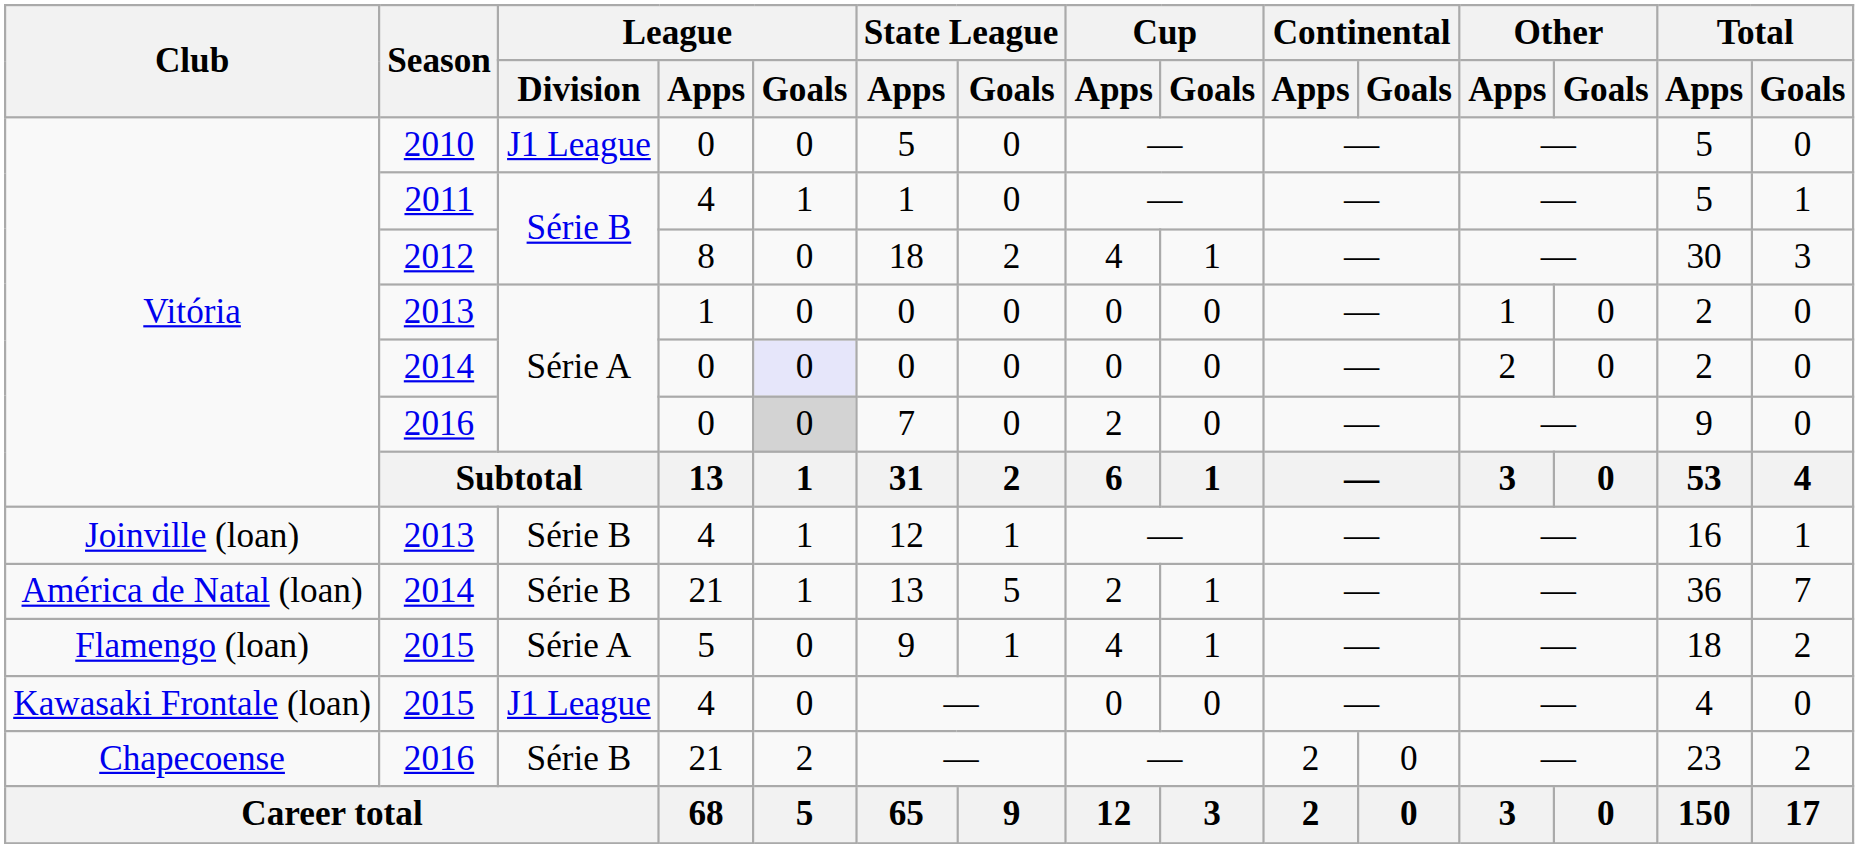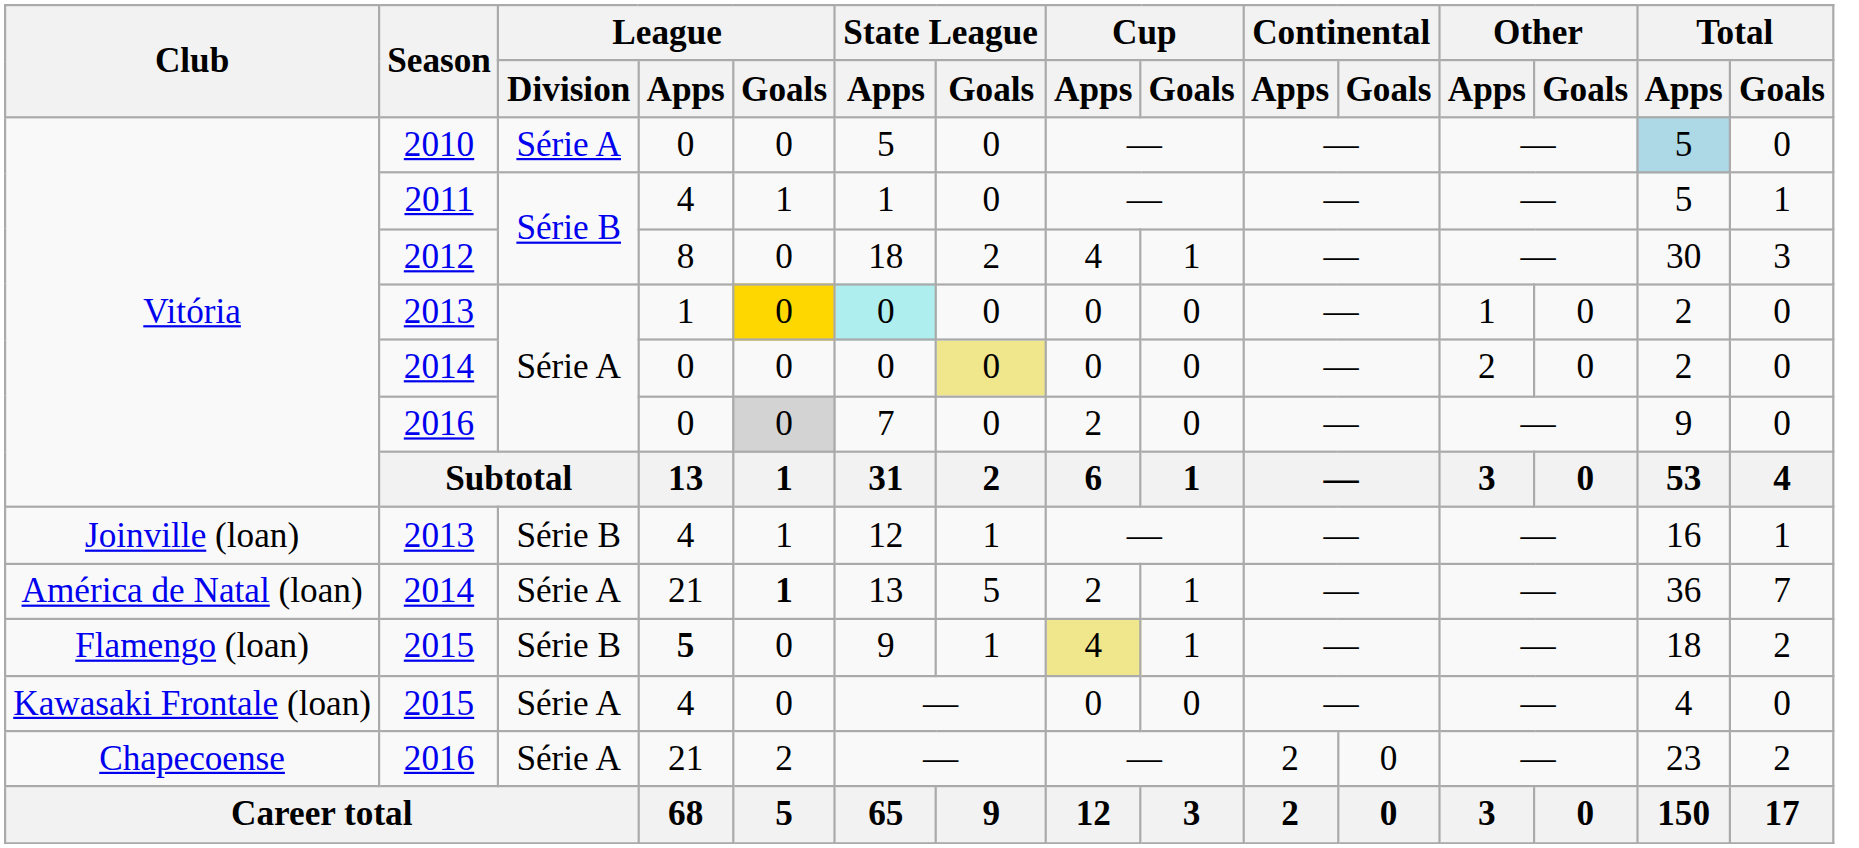 <table class="wikitable" style="text-align: center;">
 <tr>
 <th rowspan="2">Club</th>
 <th rowspan="2">Season</th>
 <th colspan="3">League</th>
 <th colspan="2">State League</th>
 <th colspan="2">Cup</th>
 <th colspan="2">Continental</th>
 <th colspan="2">Other</th>
 <th colspan="2">Total</th>
 </tr>
 <tr>
 <th>Division</th>
 <th>Apps</th>
 <th>Goals</th>
 <th>Apps</th>
 <th>Goals</th>
 <th>Apps</th>
 <th>Goals</th>
 <th>Apps</th>
 <th>Goals</th>
 <th>Apps</th>
 <th>Goals</th>
 <th>Apps</th>
 <th>Goals</th>
 </tr>
 <tr>
 <td rowspan="7" valign="center"><a href='#'>Vitória</a></td>
 <td><a href='#'>2010</a></td>
-<td><a href='#'>J1 League</a></td>
+<td><a href='#'>Série A</a></td>
 <td>0</td>
 <td>0</td>
 <td>5</td>
 <td>0</td>
 <td colspan="2">—</td>
 <td colspan="2">—</td>
 <td colspan="2">—</td>
-<td>5</td>
+<td style="background: lightblue;">5</td>
 <td>0</td>
 </tr>
 <tr>
 <td><a href='#'>2011</a></td>
 <td rowspan="2"><a href='#'>Série B</a></td>
 <td>4</td>
 <td>1</td>
 <td>1</td>
 <td>0</td>
 <td colspan="2">—</td>
 <td colspan="2">—</td>
 <td colspan="2">—</td>
 <td>5</td>
 <td>1</td>
 </tr>
 <tr>
 <td><a href='#'>2012</a></td>
 <td>8</td>
 <td>0</td>
 <td>18</td>
 <td>2</td>
 <td>4</td>
 <td>1</td>
 <td colspan="2">—</td>
 <td colspan="2">—</td>
 <td>30</td>
 <td>3</td>
 </tr>
 <tr>
 <td><a href='#'>2013</a></td>
 <td rowspan="3">Série A</td>
 <td>1</td>
-<td>0</td>
-<td>0</td>
+<td style="background: gold;">0</td>
+<td style="background: paleturquoise;">0</td>
 <td>0</td>
 <td>0</td>
 <td>0</td>
 <td colspan="2">—</td>
 <td>1</td>
 <td>0</td>
 <td>2</td>
 <td>0</td>
 </tr>
 <tr>
 <td><a href='#'>2014</a></td>
 <td>0</td>
-<td style="background: lavender;">0</td>
 <td>0</td>
 <td>0</td>
+<td style="background: khaki;">0</td>
 <td>0</td>
 <td>0</td>
 <td colspan="2">—</td>
 <td>2</td>
 <td>0</td>
 <td>2</td>
 <td>0</td>
 </tr>
 <tr>
 <td><a href='#'>2016</a></td>
 <td>0</td>
 <td style="background: lightgrey;">0</td>
 <td>7</td>
 <td>0</td>
 <td>2</td>
 <td>0</td>
 <td colspan="2">—</td>
 <td colspan="2">—</td>
 <td>9</td>
 <td>0</td>
 </tr>
 <tr>
 <th colspan="2">Subtotal</th>
 <th>13</th>
 <th>1</th>
 <th>31</th>
 <th>2</th>
 <th>6</th>
 <th>1</th>
 <th colspan="2">—</th>
 <th>3</th>
 <th>0</th>
 <th>53</th>
 <th>4</th>
 </tr>
 <tr>
 <td valign="center"><a href='#'>Joinville</a> (loan)</td>
 <td><a href='#'>2013</a></td>
 <td>Série B</td>
 <td>4</td>
 <td>1</td>
 <td>12</td>
 <td>1</td>
 <td colspan="2">—</td>
 <td colspan="2">—</td>
 <td colspan="2">—</td>
 <td>16</td>
 <td>1</td>
 </tr>
 <tr>
 <td valign="center"><a href='#'>América de Natal</a> (loan)</td>
 <td><a href='#'>2014</a></td>
-<td>Série B</td>
+<td>Série A</td>
 <td>21</td>
-<td>1</td>
+<td><strong>1</strong></td>
 <td>13</td>
 <td>5</td>
 <td>2</td>
 <td>1</td>
 <td colspan="2">—</td>
 <td colspan="2">—</td>
 <td>36</td>
 <td>7</td>
 </tr>
 <tr>
 <td valign="center"><a href='#'>Flamengo</a> (loan)</td>
 <td><a href='#'>2015</a></td>
-<td>Série A</td>
-<td>5</td>
+<td>Série B</td>
+<td><strong>5</strong></td>
 <td>0</td>
 <td>9</td>
 <td>1</td>
-<td>4</td>
+<td style="background: khaki;">4</td>
 <td>1</td>
 <td colspan="2">—</td>
 <td colspan="2">—</td>
 <td>18</td>
 <td>2</td>
 </tr>
 <tr>
 <td valign="center"><a href='#'>Kawasaki Frontale</a> (loan)</td>
 <td><a href='#'>2015</a></td>
-<td><a href='#'>J1 League</a></td>
+<td>Série A</td>
 <td>4</td>
 <td>0</td>
 <td colspan="2">—</td>
 <td>0</td>
 <td>0</td>
 <td colspan="2">—</td>
 <td colspan="2">—</td>
 <td>4</td>
 <td>0</td>
 </tr>
 <tr>
 <td valign="center"><a href='#'>Chapecoense</a></td>
 <td><a href='#'>2016</a></td>
-<td>Série B</td>
+<td>Série A</td>
 <td>21</td>
 <td>2</td>
 <td colspan="2">—</td>
 <td colspan="2">—</td>
 <td>2</td>
 <td>0</td>
 <td colspan="2">—</td>
 <td>23</td>
 <td>2</td>
 </tr>
 <tr>
 <th colspan="3"><strong>Career total</strong></th>
 <th>68</th>
 <th>5</th>
 <th>65</th>
 <th>9</th>
 <th>12</th>
 <th>3</th>
 <th>2</th>
 <th>0</th>
 <th>3</th>
 <th>0</th>
 <th>150</th>
 <th>17</th>
 </tr>
 </table>
